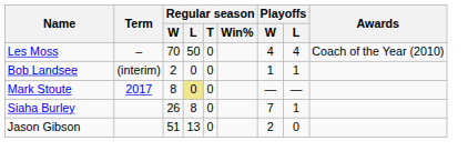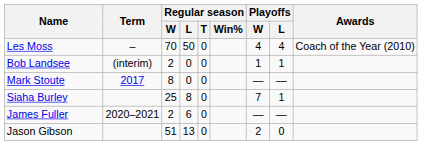 <table class="wikitable" style="text-align:center">
 <tr>
 <th rowspan="2" style="width:140px;">Name</th>
 <th rowspan="2">Term</th>
 <th colspan="4">Regular season</th>
 <th colspan="2">Playoffs</th>
 <th rowspan="2">Awards</th>
 </tr>
 <tr>
 <th>W</th>
 <th>L</th>
 <th>T</th>
 <th>Win%</th>
 <th>W</th>
 <th>L</th>
 </tr>
 <tr>
 <td align=left><a href='#'>Les Moss</a></td>
 <td>–</td>
 <td>70</td>
 <td>50</td>
 <td>0</td>
 <td></td>
 <td>4</td>
 <td>4</td>
 <td align=left>Coach of the Year (2010)</td>
 </tr>
 <tr>
 <td align=left><a href='#'>Bob Landsee</a></td>
 <td> (interim)</td>
 <td>2</td>
 <td>0</td>
 <td>0</td>
 <td></td>
 <td>1</td>
 <td>1</td>
 <td></td>
 </tr>
 <tr>
 <td align=left><a href='#'>Mark Stoute</a></td>
 <td><a href='#'>2017</a></td>
 <td>8</td>
-<td style="background: khaki;">0</td>
+<td>0</td>
 <td>0</td>
 <td></td>
 <td>—</td>
 <td>—</td>
 <td></td>
 </tr>
 <tr>
 <td align=left><a href='#'>Siaha Burley</a></td>
 <td> </td>
-<td>26</td>
+<td>25</td>
 <td>8</td>
 <td>0</td>
 <td></td>
 <td>7</td>
 <td>1</td>
+<td></td>
+</tr>
+<tr>
+<td align=left><a href='#'>James Fuller</a></td>
+<td>2020–2021</td>
+<td>2</td>
+<td>6</td>
+<td>0</td>
+<td></td>
+<td>—</td>
+<td>—</td>
 <td></td>
 </tr>
 <tr>
 <td align=left>Jason Gibson</td>
 <td></td>
 <td>51</td>
 <td>13</td>
 <td>0</td>
 <td></td>
 <td>2</td>
 <td>0</td>
 <td></td>
 </tr>
 </table>
